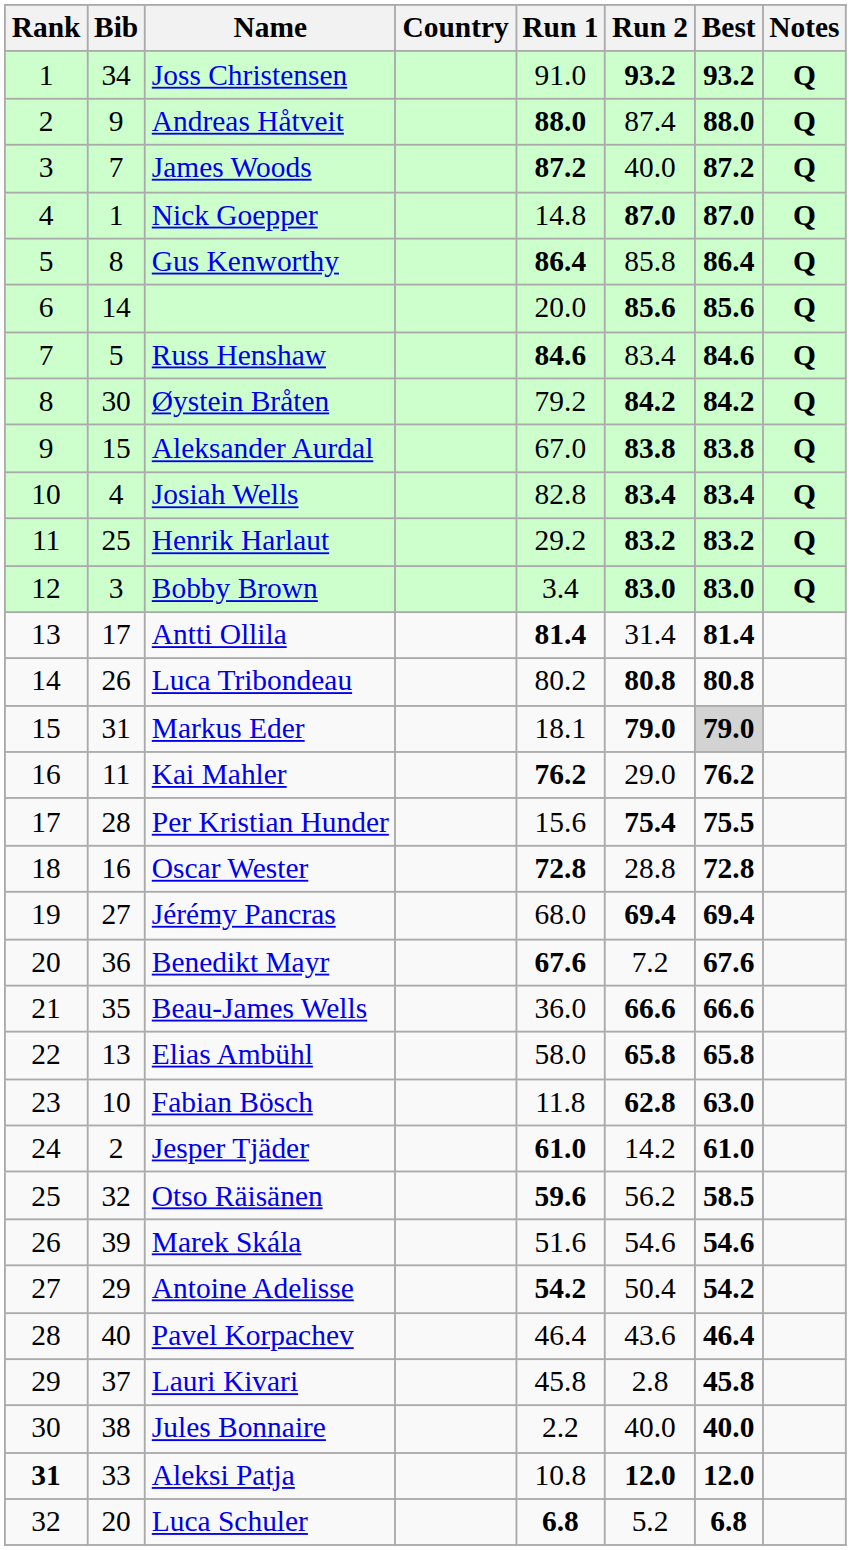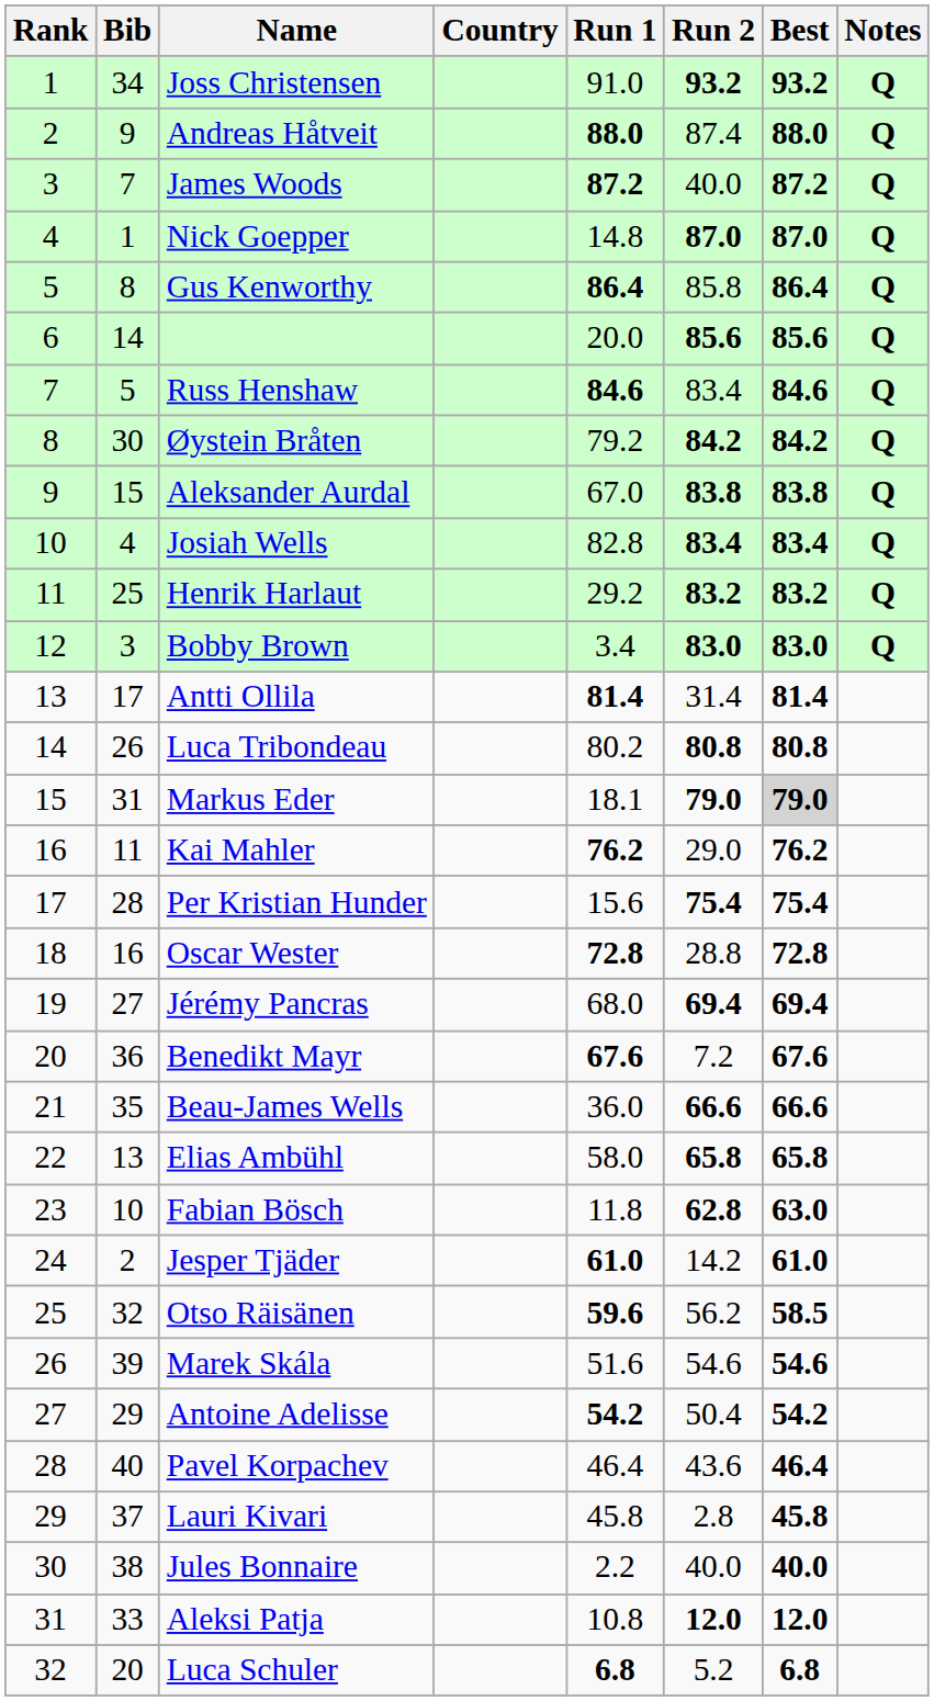 <table class="wikitable sortable" style="text-align:center">
 <tr>
 <th>Rank</th>
 <th>Bib</th>
 <th>Name</th>
 <th>Country</th>
 <th>Run 1</th>
 <th>Run 2</th>
 <th>Best</th>
 <th>Notes</th>
 </tr>
 <tr style="background:#cfc;">
 <td>1</td>
 <td>34</td>
 <td align=left><a href='#'>Joss Christensen</a></td>
 <td align=left></td>
 <td>91.0</td>
 <td><strong>93.2</strong></td>
 <td><strong>93.2</strong></td>
 <td><strong>Q</strong></td>
 </tr>
 <tr style="background:#cfc;">
 <td>2</td>
 <td>9</td>
 <td align=left><a href='#'>Andreas Håtveit</a></td>
 <td align=left></td>
 <td><strong>88.0</strong></td>
 <td>87.4</td>
 <td><strong>88.0</strong></td>
 <td><strong>Q</strong></td>
 </tr>
 <tr style="background:#cfc;">
 <td>3</td>
 <td>7</td>
 <td align=left><a href='#'>James Woods</a></td>
 <td align=left></td>
 <td><strong>87.2</strong></td>
 <td>40.0</td>
 <td><strong>87.2</strong></td>
 <td><strong>Q</strong></td>
 </tr>
 <tr style="background:#cfc;">
 <td>4</td>
 <td>1</td>
 <td align=left><a href='#'>Nick Goepper</a></td>
 <td align=left></td>
 <td>14.8</td>
 <td><strong>87.0</strong></td>
 <td><strong>87.0</strong></td>
 <td><strong>Q</strong></td>
 </tr>
 <tr style="background:#cfc;">
 <td>5</td>
 <td>8</td>
 <td align=left><a href='#'>Gus Kenworthy</a></td>
 <td align=left></td>
 <td><strong>86.4</strong></td>
 <td>85.8</td>
 <td><strong>86.4</strong></td>
 <td><strong>Q</strong></td>
 </tr>
 <tr style="background:#cfc;">
 <td>6</td>
 <td>14</td>
 <td align=left></td>
 <td align=left></td>
 <td>20.0</td>
 <td><strong>85.6</strong></td>
 <td><strong>85.6</strong></td>
 <td><strong>Q</strong></td>
 </tr>
 <tr style="background:#cfc;">
 <td>7</td>
 <td>5</td>
 <td align=left><a href='#'>Russ Henshaw</a></td>
 <td align=left></td>
 <td><strong>84.6</strong></td>
 <td>83.4</td>
 <td><strong>84.6</strong></td>
 <td><strong>Q</strong></td>
 </tr>
 <tr style="background:#cfc;">
 <td>8</td>
 <td>30</td>
 <td align=left><a href='#'>Øystein Bråten</a></td>
 <td align=left></td>
 <td>79.2</td>
 <td><strong>84.2</strong></td>
 <td><strong>84.2</strong></td>
 <td><strong>Q</strong></td>
 </tr>
 <tr style="background:#cfc;">
 <td>9</td>
 <td>15</td>
 <td align=left><a href='#'>Aleksander Aurdal</a></td>
 <td align=left></td>
 <td>67.0</td>
 <td><strong>83.8</strong></td>
 <td><strong>83.8</strong></td>
 <td><strong>Q</strong></td>
 </tr>
 <tr style="background:#cfc;">
 <td>10</td>
 <td>4</td>
 <td align=left><a href='#'>Josiah Wells</a></td>
 <td align=left></td>
 <td>82.8</td>
 <td><strong>83.4</strong></td>
 <td><strong>83.4</strong></td>
 <td><strong>Q</strong></td>
 </tr>
 <tr style="background:#cfc;">
 <td>11</td>
 <td>25</td>
 <td align=left><a href='#'>Henrik Harlaut</a></td>
 <td align=left></td>
 <td>29.2</td>
 <td><strong>83.2</strong></td>
 <td><strong>83.2</strong></td>
 <td><strong>Q</strong></td>
 </tr>
 <tr style="background:#cfc;">
 <td>12</td>
 <td>3</td>
 <td align=left><a href='#'>Bobby Brown</a></td>
 <td align=left></td>
 <td>3.4</td>
 <td><strong>83.0</strong></td>
 <td><strong>83.0</strong></td>
 <td><strong>Q</strong></td>
 </tr>
 <tr>
 <td>13</td>
 <td>17</td>
 <td align=left><a href='#'>Antti Ollila</a></td>
 <td align=left></td>
 <td><strong>81.4</strong></td>
 <td>31.4</td>
 <td><strong>81.4</strong></td>
 <td></td>
 </tr>
 <tr>
 <td>14</td>
 <td>26</td>
 <td align=left><a href='#'>Luca Tribondeau</a></td>
 <td align=left></td>
 <td>80.2</td>
 <td><strong>80.8</strong></td>
 <td><strong>80.8</strong></td>
 <td></td>
 </tr>
 <tr>
 <td>15</td>
 <td>31</td>
 <td align=left><a href='#'>Markus Eder</a></td>
 <td align=left></td>
 <td>18.1</td>
 <td><strong>79.0</strong></td>
 <td style="background: lightgrey;"><strong>79.0</strong></td>
 <td></td>
 </tr>
 <tr>
 <td>16</td>
 <td>11</td>
 <td align=left><a href='#'>Kai Mahler</a></td>
 <td align=left></td>
 <td><strong>76.2</strong></td>
 <td>29.0</td>
 <td><strong>76.2</strong></td>
 <td></td>
 </tr>
 <tr>
 <td>17</td>
 <td>28</td>
 <td align=left><a href='#'>Per Kristian Hunder</a></td>
 <td align=left></td>
 <td>15.6</td>
 <td><strong>75.4</strong></td>
-<td><strong>75.5</strong></td>
+<td><strong>75.4</strong></td>
 <td></td>
 </tr>
 <tr>
 <td>18</td>
 <td>16</td>
 <td align=left><a href='#'>Oscar Wester</a></td>
 <td align=left></td>
 <td><strong>72.8</strong></td>
 <td>28.8</td>
 <td><strong>72.8</strong></td>
 <td></td>
 </tr>
 <tr>
 <td>19</td>
 <td>27</td>
 <td align=left><a href='#'>Jérémy Pancras</a></td>
 <td align=left></td>
 <td>68.0</td>
 <td><strong>69.4</strong></td>
 <td><strong>69.4</strong></td>
 <td></td>
 </tr>
 <tr>
 <td>20</td>
 <td>36</td>
 <td align=left><a href='#'>Benedikt Mayr</a></td>
 <td align=left></td>
 <td><strong>67.6</strong></td>
 <td>7.2</td>
 <td><strong>67.6</strong></td>
 <td></td>
 </tr>
 <tr>
 <td>21</td>
 <td>35</td>
 <td align=left><a href='#'>Beau-James Wells</a></td>
 <td align=left></td>
 <td>36.0</td>
 <td><strong>66.6</strong></td>
 <td><strong>66.6</strong></td>
 <td></td>
 </tr>
 <tr>
 <td>22</td>
 <td>13</td>
 <td align=left><a href='#'>Elias Ambühl</a></td>
 <td align=left></td>
 <td>58.0</td>
 <td><strong>65.8</strong></td>
 <td><strong>65.8</strong></td>
 <td></td>
 </tr>
 <tr>
 <td>23</td>
 <td>10</td>
 <td align=left><a href='#'>Fabian Bösch</a></td>
 <td align=left></td>
 <td>11.8</td>
 <td><strong>62.8</strong></td>
 <td><strong>63.0</strong></td>
 <td></td>
 </tr>
 <tr>
 <td>24</td>
 <td>2</td>
 <td align=left><a href='#'>Jesper Tjäder</a></td>
 <td align=left></td>
 <td><strong>61.0</strong></td>
 <td>14.2</td>
 <td><strong>61.0</strong></td>
 <td></td>
 </tr>
 <tr>
 <td>25</td>
 <td>32</td>
 <td align=left><a href='#'>Otso Räisänen</a></td>
 <td align=left></td>
 <td><strong>59.6</strong></td>
 <td>56.2</td>
 <td><strong>58.5</strong></td>
 <td></td>
 </tr>
 <tr>
 <td>26</td>
 <td>39</td>
 <td align=left><a href='#'>Marek Skála</a></td>
 <td align=left></td>
 <td>51.6</td>
 <td>54.6</td>
 <td><strong>54.6</strong></td>
 <td></td>
 </tr>
 <tr>
 <td>27</td>
 <td>29</td>
 <td align=left><a href='#'>Antoine Adelisse</a></td>
 <td align=left></td>
 <td><strong>54.2</strong></td>
 <td>50.4</td>
 <td><strong>54.2</strong></td>
 <td></td>
 </tr>
 <tr>
 <td>28</td>
 <td>40</td>
 <td align=left><a href='#'>Pavel Korpachev</a></td>
 <td align=left></td>
 <td>46.4</td>
 <td>43.6</td>
 <td><strong>46.4</strong></td>
 <td></td>
 </tr>
 <tr>
 <td>29</td>
 <td>37</td>
 <td align=left><a href='#'>Lauri Kivari</a></td>
 <td align=left></td>
 <td>45.8</td>
 <td>2.8</td>
 <td><strong>45.8</strong></td>
 <td></td>
 </tr>
 <tr>
 <td>30</td>
 <td>38</td>
 <td align=left><a href='#'>Jules Bonnaire</a></td>
 <td align=left></td>
 <td>2.2</td>
 <td>40.0</td>
 <td><strong>40.0</strong></td>
 <td></td>
 </tr>
 <tr>
-<td><strong>31</strong></td>
+<td>31</td>
 <td>33</td>
 <td align=left><a href='#'>Aleksi Patja</a></td>
 <td align=left></td>
 <td>10.8</td>
 <td><strong>12.0</strong></td>
 <td><strong>12.0</strong></td>
 <td></td>
 </tr>
 <tr>
 <td>32</td>
 <td>20</td>
 <td align=left><a href='#'>Luca Schuler</a></td>
 <td align=left></td>
 <td><strong>6.8</strong></td>
 <td>5.2</td>
 <td><strong>6.8</strong></td>
 <td></td>
 </tr>
 </table>
